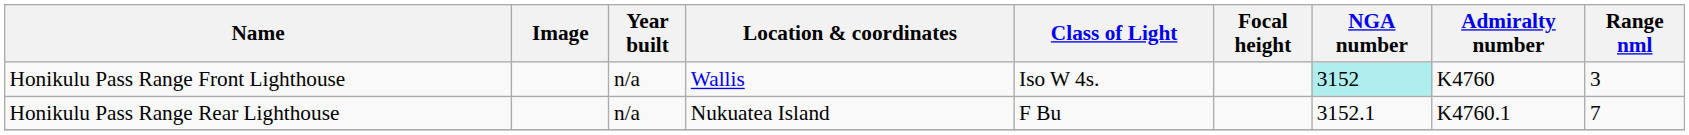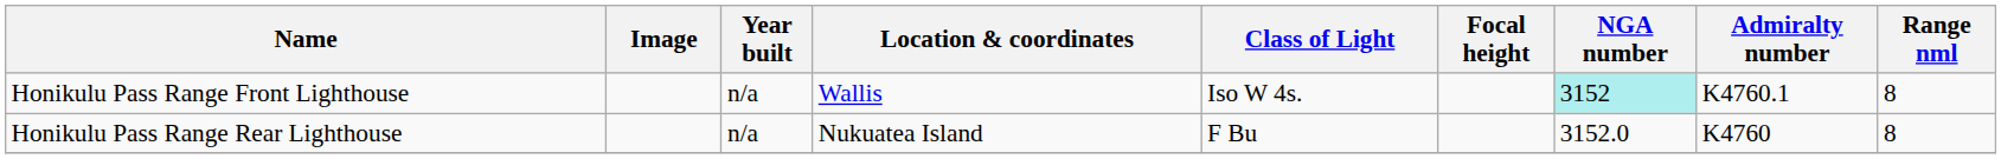 <table class="wikitable sortable" style="width:100%">
 <tr>
 <th>Name</th>
 <th>Image</th>
 <th>Year<br>built</th>
 <th>Location & coordinates</th>
 <th><a href='#'>Class of Light</a></th>
 <th>Focal<br>height</th>
 <th><a href='#'>NGA</a><br>number</th>
 <th><a href='#'>Admiralty</a><br>number</th>
 <th>Range<br><a href='#'>nml</a></th>
 </tr>
 <tr>
 <td>Honikulu Pass Range Front Lighthouse</td>
 <td> </td>
 <td>n/a</td>
 <td><a href='#'>Wallis</a><br> </td>
 <td>Iso W 4s.</td>
 <td></td>
 <td style="background: paleturquoise;">3152</td>
-<td>K4760</td>
-<td>3</td>
+<td>K4760.1</td>
+<td>8</td>
 </tr>
 <tr>
 <td>Honikulu Pass Range Rear Lighthouse</td>
 <td></td>
 <td>n/a</td>
 <td>Nukuatea Island<br> </td>
 <td>F Bu</td>
 <td></td>
-<td>3152.1</td>
-<td>K4760.1</td>
-<td>7</td>
+<td>3152.0</td>
+<td>K4760</td>
+<td>8</td>
 </tr>
 <tr>
 </tr>
 </table>
